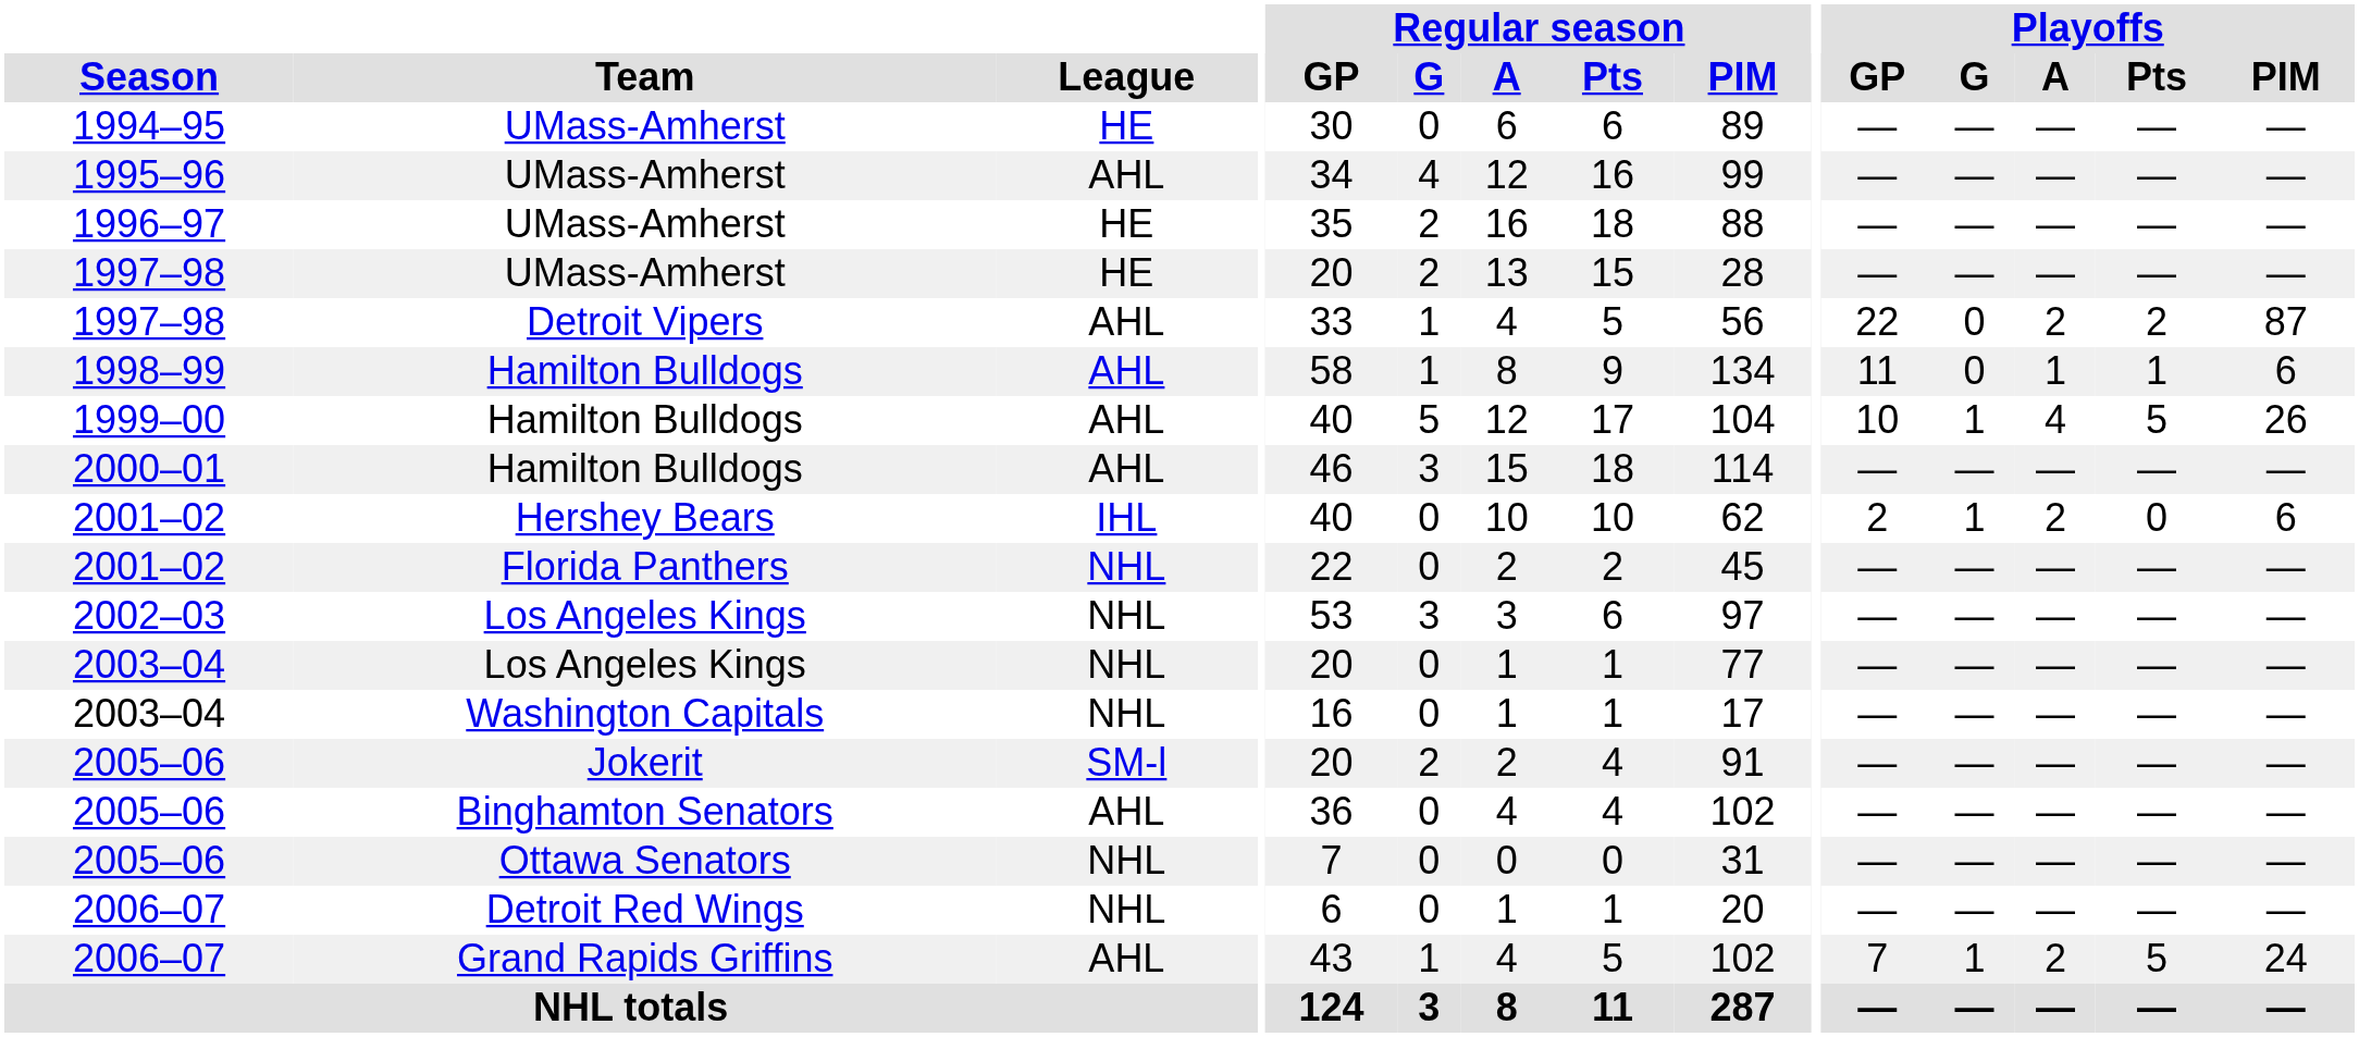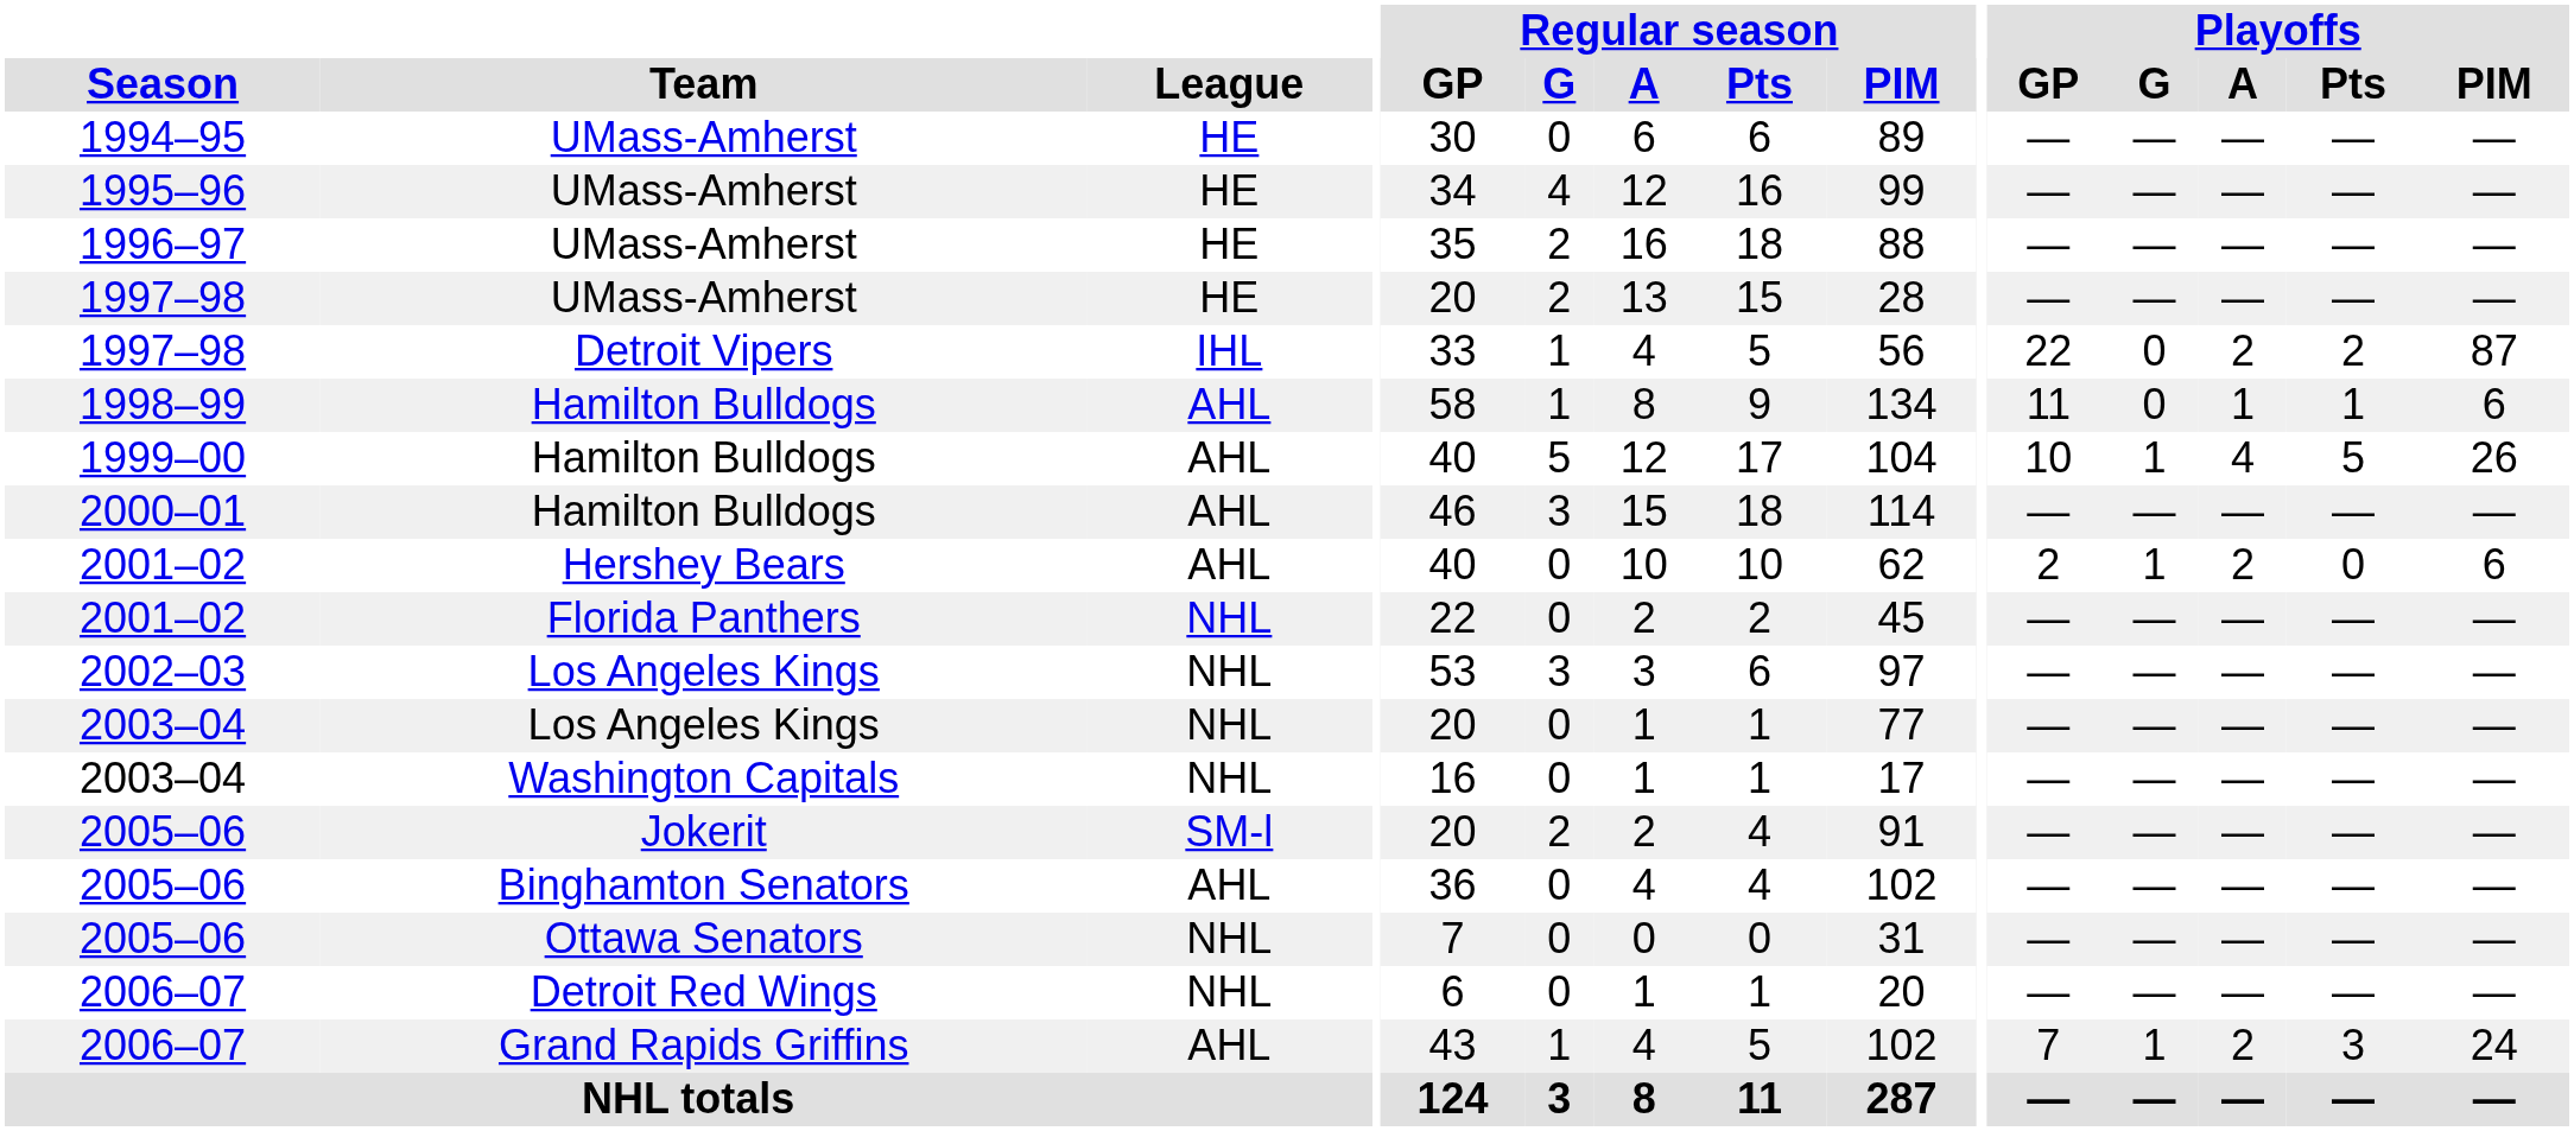 <table border="0" cellpadding="1" cellspacing="0" style="text-align:center; width:60em">
 <tr bgcolor="#e0e0e0">
 <th colspan="3" bgcolor="#ffffff"></th>
 <th rowspan="99" bgcolor="#ffffff"></th>
 <th colspan="5"><a href='#'>Regular season</a></th>
 <th rowspan="99" bgcolor="#ffffff"></th>
 <th colspan="5"><a href='#'>Playoffs</a></th>
 </tr>
 <tr bgcolor="#e0e0e0">
 <th><a href='#'>Season</a></th>
 <th>Team</th>
 <th>League</th>
 <th>GP</th>
 <th><a href='#'>G</a></th>
 <th><a href='#'>A</a></th>
 <th><a href='#'>Pts</a></th>
 <th><a href='#'>PIM</a></th>
 <th>GP</th>
 <th>G</th>
 <th>A</th>
 <th>Pts</th>
 <th>PIM</th>
 </tr>
 <tr ALIGN="center">
 <td ALIGN="center"><a href='#'>1994–95</a></td>
 <td ALIGN="center"><a href='#'>UMass-Amherst</a></td>
 <td ALIGN="center"><a href='#'>HE</a></td>
 <td ALIGN="center">30</td>
 <td ALIGN="center">0</td>
 <td ALIGN="center">6</td>
 <td ALIGN="center">6</td>
 <td ALIGN="center">89</td>
 <td ALIGN="center">—</td>
 <td ALIGN="center">—</td>
 <td ALIGN="center">—</td>
 <td ALIGN="center">—</td>
 <td ALIGN="center">—</td>
 </tr>
 <tr ALIGN="center" bgcolor="#f0f0f0">
 <td ALIGN="center"><a href='#'>1995–96</a></td>
 <td ALIGN="center">UMass-Amherst</td>
-<td ALIGN="center">AHL</td>
+<td ALIGN="center">HE</td>
 <td ALIGN="center">34</td>
 <td ALIGN="center">4</td>
 <td ALIGN="center">12</td>
 <td ALIGN="center">16</td>
 <td ALIGN="center">99</td>
 <td ALIGN="center">—</td>
 <td ALIGN="center">—</td>
 <td ALIGN="center">—</td>
 <td ALIGN="center">—</td>
 <td ALIGN="center">—</td>
 </tr>
 <tr ALIGN="center">
 <td ALIGN="center"><a href='#'>1996–97</a></td>
 <td ALIGN="center">UMass-Amherst</td>
 <td ALIGN="center">HE</td>
 <td ALIGN="center">35</td>
 <td ALIGN="center">2</td>
 <td ALIGN="center">16</td>
 <td ALIGN="center">18</td>
 <td ALIGN="center">88</td>
 <td ALIGN="center">—</td>
 <td ALIGN="center">—</td>
 <td ALIGN="center">—</td>
 <td ALIGN="center">—</td>
 <td ALIGN="center">—</td>
 </tr>
 <tr ALIGN="center" bgcolor="#f0f0f0">
 <td ALIGN="center"><a href='#'>1997–98</a></td>
 <td ALIGN="center">UMass-Amherst</td>
 <td ALIGN="center">HE</td>
 <td ALIGN="center">20</td>
 <td ALIGN="center">2</td>
 <td ALIGN="center">13</td>
 <td ALIGN="center">15</td>
 <td ALIGN="center">28</td>
 <td ALIGN="center">—</td>
 <td ALIGN="center">—</td>
 <td ALIGN="center">—</td>
 <td ALIGN="center">—</td>
 <td ALIGN="center">—</td>
 </tr>
 <tr ALIGN="center">
 <td ALIGN="center"><a href='#'>1997–98</a></td>
 <td ALIGN="center"><a href='#'>Detroit Vipers</a></td>
-<td ALIGN="center">AHL</td>
+<td ALIGN="center"><a href='#'>IHL</a></td>
 <td ALIGN="center">33</td>
 <td ALIGN="center">1</td>
 <td ALIGN="center">4</td>
 <td ALIGN="center">5</td>
 <td ALIGN="center">56</td>
 <td ALIGN="center">22</td>
 <td ALIGN="center">0</td>
 <td ALIGN="center">2</td>
 <td ALIGN="center">2</td>
 <td ALIGN="center">87</td>
 </tr>
 <tr ALIGN="center"  bgcolor="#f0f0f0">
 <td ALIGN="center"><a href='#'>1998–99</a></td>
 <td ALIGN="center"><a href='#'>Hamilton Bulldogs</a></td>
 <td ALIGN="center"><a href='#'>AHL</a></td>
 <td ALIGN="center">58</td>
 <td ALIGN="center">1</td>
 <td ALIGN="center">8</td>
 <td ALIGN="center">9</td>
 <td ALIGN="center">134</td>
 <td ALIGN="center">11</td>
 <td ALIGN="center">0</td>
 <td ALIGN="center">1</td>
 <td ALIGN="center">1</td>
 <td ALIGN="center">6</td>
 </tr>
 <tr ALIGN="center">
 <td ALIGN="center"><a href='#'>1999–00</a></td>
 <td ALIGN="center">Hamilton Bulldogs</td>
 <td ALIGN="center">AHL</td>
 <td ALIGN="center">40</td>
 <td ALIGN="center">5</td>
 <td ALIGN="center">12</td>
 <td ALIGN="center">17</td>
 <td ALIGN="center">104</td>
 <td ALIGN="center">10</td>
 <td ALIGN="center">1</td>
 <td ALIGN="center">4</td>
 <td ALIGN="center">5</td>
 <td ALIGN="center">26</td>
 </tr>
 <tr ALIGN="center"  bgcolor="#f0f0f0">
 <td ALIGN="center"><a href='#'>2000–01</a></td>
 <td ALIGN="center">Hamilton Bulldogs</td>
 <td ALIGN="center">AHL</td>
 <td ALIGN="center">46</td>
 <td ALIGN="center">3</td>
 <td ALIGN="center">15</td>
 <td ALIGN="center">18</td>
 <td ALIGN="center">114</td>
 <td ALIGN="center">—</td>
 <td ALIGN="center">—</td>
 <td ALIGN="center">—</td>
 <td ALIGN="center">—</td>
 <td ALIGN="center">—</td>
 </tr>
 <tr ALIGN="center">
 <td ALIGN="center"><a href='#'>2001–02</a></td>
 <td ALIGN="center"><a href='#'>Hershey Bears</a></td>
-<td ALIGN="center"><a href='#'>IHL</a></td>
+<td ALIGN="center">AHL</td>
 <td ALIGN="center">40</td>
 <td ALIGN="center">0</td>
 <td ALIGN="center">10</td>
 <td ALIGN="center">10</td>
 <td ALIGN="center">62</td>
 <td ALIGN="center">2</td>
 <td ALIGN="center">1</td>
 <td ALIGN="center">2</td>
 <td ALIGN="center">0</td>
 <td ALIGN="center">6</td>
 </tr>
 <tr ALIGN="center" bgcolor="#f0f0f0">
 <td ALIGN="center"><a href='#'>2001–02</a></td>
 <td ALIGN="center"><a href='#'>Florida Panthers</a></td>
 <td ALIGN="center"><a href='#'>NHL</a></td>
 <td ALIGN="center">22</td>
 <td ALIGN="center">0</td>
 <td ALIGN="center">2</td>
 <td ALIGN="center">2</td>
 <td ALIGN="center">45</td>
 <td ALIGN="center">—</td>
 <td ALIGN="center">—</td>
 <td ALIGN="center">—</td>
 <td ALIGN="center">—</td>
 <td ALIGN="center">—</td>
 </tr>
 <tr ALIGN="center">
 <td ALIGN="center"><a href='#'>2002–03</a></td>
 <td ALIGN="center"><a href='#'>Los Angeles Kings</a></td>
 <td ALIGN="center">NHL</td>
 <td ALIGN="center">53</td>
 <td ALIGN="center">3</td>
 <td ALIGN="center">3</td>
 <td ALIGN="center">6</td>
 <td ALIGN="center">97</td>
 <td ALIGN="center">—</td>
 <td ALIGN="center">—</td>
 <td ALIGN="center">—</td>
 <td ALIGN="center">—</td>
 <td ALIGN="center">—</td>
 </tr>
 <tr ALIGN="center" bgcolor="#f0f0f0">
 <td ALIGN="center"><a href='#'>2003–04</a></td>
 <td ALIGN="center">Los Angeles Kings</td>
 <td ALIGN="center">NHL</td>
 <td ALIGN="center">20</td>
 <td ALIGN="center">0</td>
 <td ALIGN="center">1</td>
 <td ALIGN="center">1</td>
 <td ALIGN="center">77</td>
 <td ALIGN="center">—</td>
 <td ALIGN="center">—</td>
 <td ALIGN="center">—</td>
 <td ALIGN="center">—</td>
 <td ALIGN="center">—</td>
 </tr>
 <tr ALIGN="center">
 <td ALIGN="center">2003–04</td>
 <td ALIGN="center"><a href='#'>Washington Capitals</a></td>
 <td ALIGN="center">NHL</td>
 <td ALIGN="center">16</td>
 <td ALIGN="center">0</td>
 <td ALIGN="center">1</td>
 <td ALIGN="center">1</td>
 <td ALIGN="center">17</td>
 <td ALIGN="center">—</td>
 <td ALIGN="center">—</td>
 <td ALIGN="center">—</td>
 <td ALIGN="center">—</td>
 <td ALIGN="center">—</td>
 </tr>
 <tr ALIGN="center"  bgcolor="#f0f0f0">
 <td ALIGN="center"><a href='#'>2005–06</a></td>
 <td ALIGN="center"><a href='#'>Jokerit</a></td>
 <td ALIGN="center"><a href='#'>SM-l</a></td>
 <td ALIGN="center">20</td>
 <td ALIGN="center">2</td>
 <td ALIGN="center">2</td>
 <td ALIGN="center">4</td>
 <td ALIGN="center">91</td>
 <td ALIGN="center">—</td>
 <td ALIGN="center">—</td>
 <td ALIGN="center">—</td>
 <td ALIGN="center">—</td>
 <td ALIGN="center">—</td>
 </tr>
 <tr ALIGN="center">
 <td ALIGN="center"><a href='#'>2005–06</a></td>
 <td ALIGN="center"><a href='#'>Binghamton Senators</a></td>
 <td ALIGN="center">AHL</td>
 <td ALIGN="center">36</td>
 <td ALIGN="center">0</td>
 <td ALIGN="center">4</td>
 <td ALIGN="center">4</td>
 <td ALIGN="center">102</td>
 <td ALIGN="center">—</td>
 <td ALIGN="center">—</td>
 <td ALIGN="center">—</td>
 <td ALIGN="center">—</td>
 <td ALIGN="center">—</td>
 </tr>
 <tr ALIGN="center" bgcolor="#f0f0f0">
 <td ALIGN="center"><a href='#'>2005–06</a></td>
 <td ALIGN="center"><a href='#'>Ottawa Senators</a></td>
 <td ALIGN="center">NHL</td>
 <td ALIGN="center">7</td>
 <td ALIGN="center">0</td>
 <td ALIGN="center">0</td>
 <td ALIGN="center">0</td>
 <td ALIGN="center">31</td>
 <td ALIGN="center">—</td>
 <td ALIGN="center">—</td>
 <td ALIGN="center">—</td>
 <td ALIGN="center">—</td>
 <td ALIGN="center">—</td>
 </tr>
 <tr ALIGN="center">
 <td ALIGN="center"><a href='#'>2006–07</a></td>
 <td ALIGN="center"><a href='#'>Detroit Red Wings</a></td>
 <td ALIGN="center">NHL</td>
 <td ALIGN="center">6</td>
 <td ALIGN="center">0</td>
 <td ALIGN="center">1</td>
 <td ALIGN="center">1</td>
 <td ALIGN="center">20</td>
 <td ALIGN="center">—</td>
 <td ALIGN="center">—</td>
 <td ALIGN="center">—</td>
 <td ALIGN="center">—</td>
 <td ALIGN="center">—</td>
 </tr>
 <tr ALIGN="center" bgcolor="#f0f0f0">
 <td ALIGN="center"><a href='#'>2006–07</a></td>
 <td ALIGN="center"><a href='#'>Grand Rapids Griffins</a></td>
 <td ALIGN="center">AHL</td>
 <td ALIGN="center">43</td>
 <td ALIGN="center">1</td>
 <td ALIGN="center">4</td>
 <td ALIGN="center">5</td>
 <td ALIGN="center">102</td>
 <td ALIGN="center">7</td>
 <td ALIGN="center">1</td>
 <td ALIGN="center">2</td>
-<td ALIGN="center">5</td>
+<td ALIGN="center">3</td>
 <td ALIGN="center">24</td>
 </tr>
 <tr ALIGN="center" bgcolor="#e0e0e0">
 <th colspan="3">NHL totals</th>
 <th ALIGN="center">124</th>
 <th ALIGN="center">3</th>
 <th ALIGN="center">8</th>
 <th ALIGN="center">11</th>
 <th ALIGN="center">287</th>
 <th ALIGN="center">—</th>
 <th ALIGN="center">—</th>
 <th ALIGN="center">—</th>
 <th ALIGN="center">—</th>
 <th ALIGN="center">—</th>
 </tr>
 </table>
